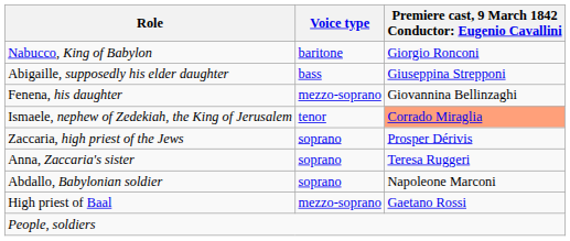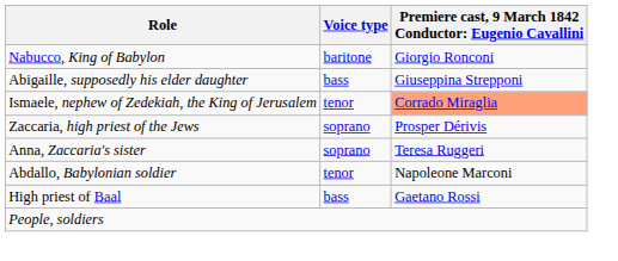 <table class="wikitable">
 <tr>
 <th scope="col">Role</th>
 <th scope="col"><a href='#'>Voice type</a></th>
 <th scope="col">Premiere cast, 9 March 1842<br>Conductor: <a href='#'>Eugenio Cavallini</a></th>
 </tr>
 <tr>
 <td><a href='#'>Nabucco</a>, <em>King of Babylon</em></td>
 <td><a href='#'>baritone</a></td>
 <td><a href='#'>Giorgio Ronconi</a></td>
 </tr>
 <tr>
 <td>Abigaille, <em>supposedly his elder daughter</em></td>
 <td><a href='#'>bass</a></td>
 <td><a href='#'>Giuseppina Strepponi</a></td>
-</tr>
-<tr>
-<td>Fenena, <em>his daughter</em></td>
-<td><a href='#'>mezzo-soprano</a></td>
-<td>Giovannina Bellinzaghi</td>
 </tr>
 <tr>
 <td>Ismaele, <em>nephew of Zedekiah, the King of Jerusalem</em></td>
 <td><a href='#'>tenor</a></td>
 <td style="background: lightsalmon;"><a href='#'>Corrado Miraglia</a></td>
 </tr>
 <tr>
 <td>Zaccaria, <em>high priest of the Jews</em></td>
 <td><a href='#'>soprano</a></td>
 <td><a href='#'>Prosper Dérivis</a></td>
 </tr>
 <tr>
 <td>Anna, <em>Zaccaria's sister</em></td>
 <td><a href='#'>soprano</a></td>
 <td><a href='#'>Teresa Ruggeri</a></td>
 </tr>
 <tr>
 <td>Abdallo, <em>Babylonian soldier</em></td>
-<td><a href='#'>soprano</a></td>
+<td><a href='#'>tenor</a></td>
 <td>Napoleone Marconi</td>
 </tr>
 <tr>
 <td>High priest of <a href='#'>Baal</a></td>
-<td><a href='#'>mezzo-soprano</a></td>
+<td><a href='#'>bass</a></td>
 <td><a href='#'>Gaetano Rossi</a></td>
 </tr>
 <tr>
 <td colspan="3"><em>People, soldiers</em></td>
 </tr>
 </table>
